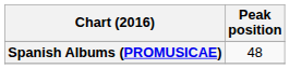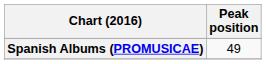 <table class="wikitable sortable plainrowheaders" style="text-align:center">
 <tr>
 <th scope="col">Chart (2016)</th>
 <th scope="col">Peak<br>position</th>
 </tr>
 <tr>
 </tr>
 <tr>
 </tr>
 <tr>
 </tr>
 <tr>
 </tr>
 <tr>
 </tr>
 <tr>
 </tr>
 <tr>
 </tr>
 <tr>
 </tr>
 <tr>
 </tr>
 <tr>
 </tr>
 <tr>
 </tr>
 <tr>
 </tr>
 <tr>
 <th scope="row">Spanish Albums (<a href='#'>PROMUSICAE</a>)</th>
-<td>48</td>
+<td>49</td>
 </tr>
 <tr>
 </tr>
 <tr>
 </tr>
 <tr>
 </tr>
 <tr>
 </tr>
 </table>
